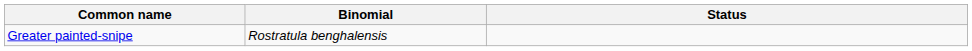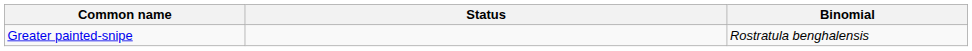 <table width=60% class="wikitable">
 <tr>
 <th width=25%>Common name</th>
+<th width=50%>Status</th>
 <th width=25%>Binomial</th>
-<th width=50%>Status</th>
 </tr>
 <tr>
 <td><a href='#'>Greater painted-snipe</a></td>
+<td></td>
 <td><em>Rostratula benghalensis</em></td>
-<td></td>
 </tr>
 </table>
